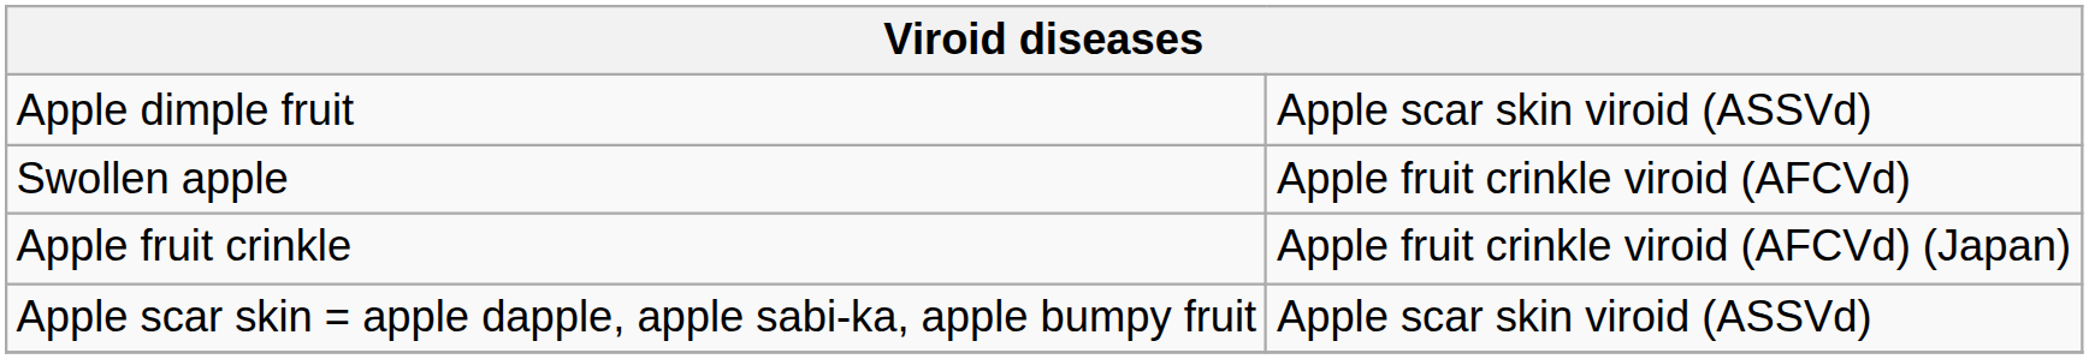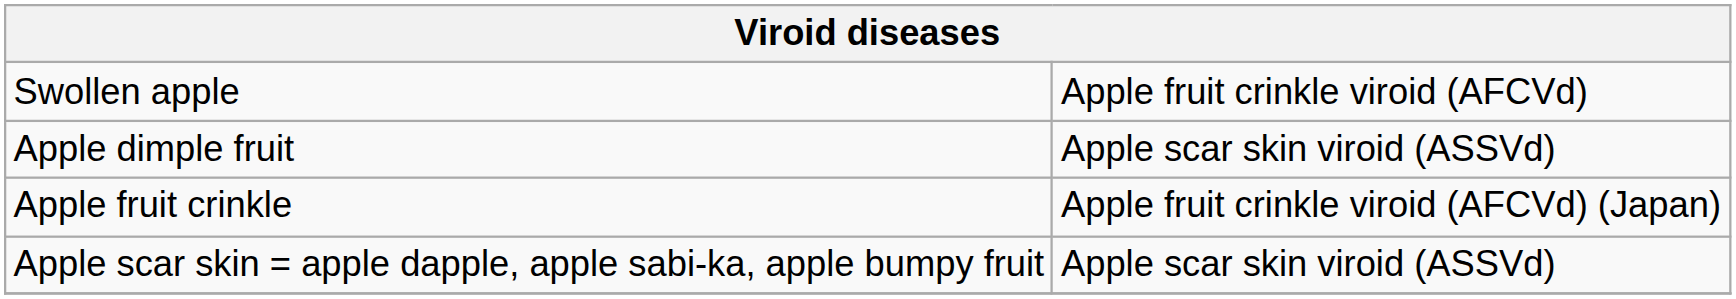 <table class="wikitable" style="clear">
 <tr>
 <th colspan=2><strong>Viroid diseases</strong><br></th>
 </tr>
 <tr>
+<td>Swollen apple</td>
+<td>Apple fruit crinkle viroid (AFCVd)</td>
+</tr>
+<tr>
 <td>Apple dimple fruit</td>
 <td>Apple scar skin viroid (ASSVd)</td>
-</tr>
-<tr>
-<td>Swollen apple</td>
-<td>Apple fruit crinkle viroid (AFCVd)</td>
 </tr>
 <tr>
 <td>Apple fruit crinkle</td>
 <td>Apple fruit crinkle viroid (AFCVd) (Japan)</td>
 </tr>
 <tr>
 <td>Apple scar skin = apple dapple, apple sabi-ka, apple bumpy fruit</td>
 <td>Apple scar skin viroid (ASSVd)</td>
 </tr>
 <tr>
 </tr>
 </table>
